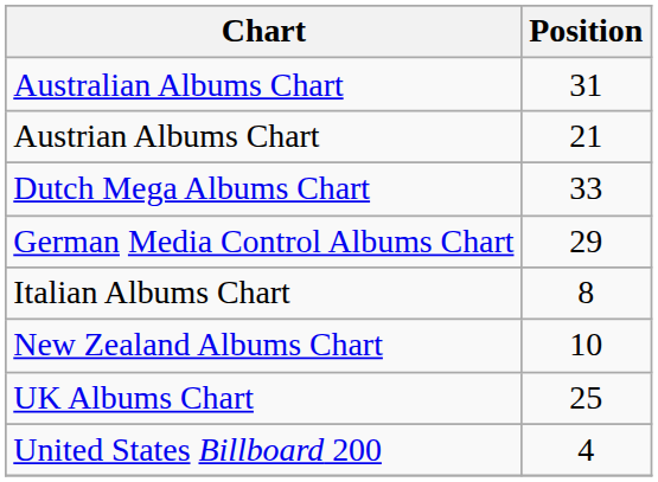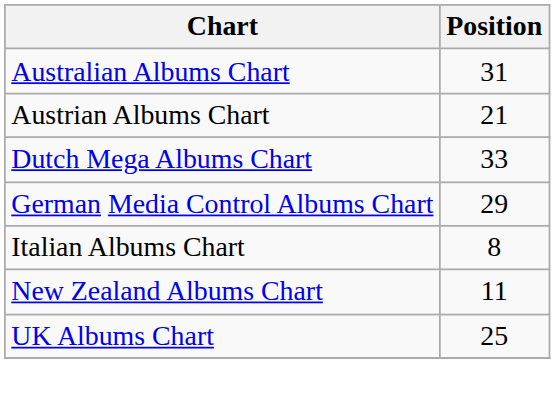 <table class="wikitable sortable" style="text-align:center;">
 <tr>
 <th>Chart</th>
 <th>Position</th>
 </tr>
 <tr>
 <td align="left"><a href='#'>Australian Albums Chart</a></td>
 <td>31</td>
 </tr>
 <tr>
 <td align="left">Austrian Albums Chart</td>
 <td>21</td>
 </tr>
 <tr>
 <td align="left"><a href='#'>Dutch Mega Albums Chart</a></td>
 <td>33</td>
 </tr>
 <tr>
 <td align="left"><a href='#'>German</a> <a href='#'>Media Control Albums Chart</a></td>
 <td>29</td>
 </tr>
 <tr>
 <td align="left">Italian Albums Chart</td>
 <td>8</td>
 </tr>
 <tr>
 <td align="left"><a href='#'>New Zealand Albums Chart</a></td>
-<td>10</td>
+<td>11</td>
 </tr>
 <tr>
 <td align="left"><a href='#'>UK Albums Chart</a></td>
 <td>25</td>
 </tr>
 <tr>
-<td align="left"><a href='#'>United States</a> <a href='#'><em>Billboard</em> 200</a></td>
-<td>4</td>
-</tr>
-<tr>
 </tr>
 </table>
